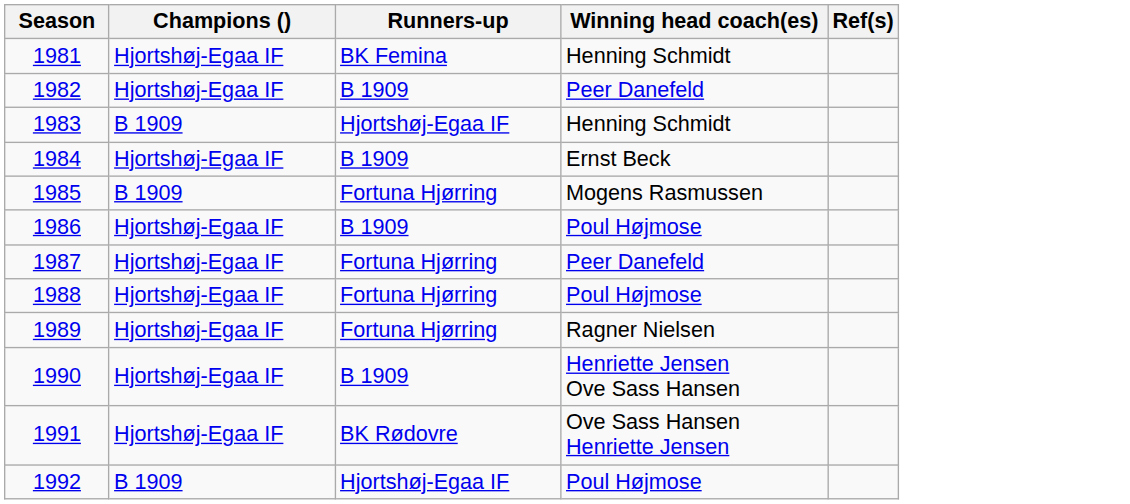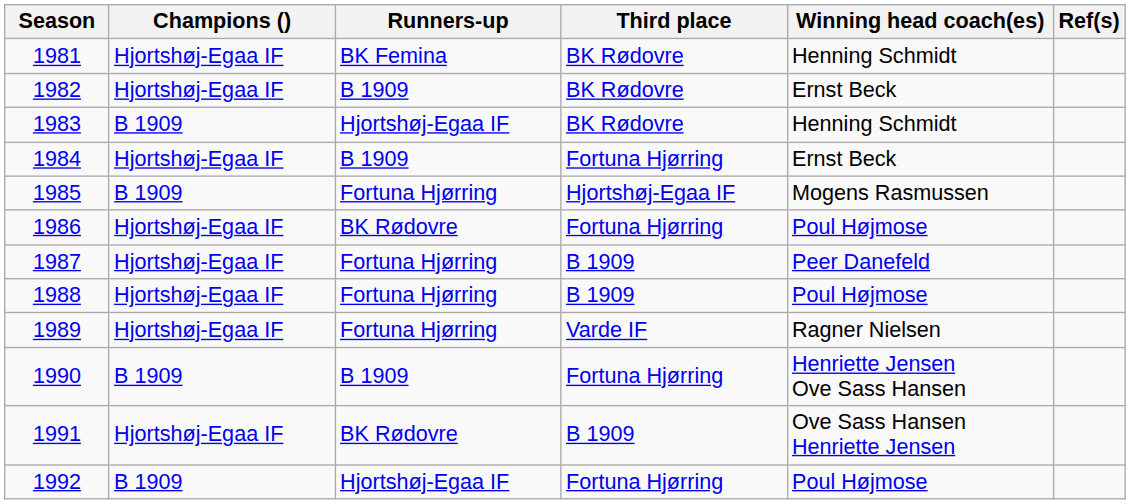 <table class="sortable wikitable plainrowheaders">
 <tr>
 <th width=70px>Season</th>
 <th width=160px>Champions ()</th>
 <th width=160px>Runners-up</th>
+<th width=160px>Third place</th>
 <th width=190px>Winning head coach(es)</th>
 <th>Ref(s)</th>
 </tr>
 <tr>
 <td style="text-align:center;"><a href='#'>1981</a></td>
 <td><a href='#'>Hjortshøj-Egaa IF</a> </td>
 <td><a href='#'>BK Femina</a></td>
+<td><a href='#'>BK Rødovre</a></td>
 <td> Henning Schmidt</td>
 <td></td>
 </tr>
 <tr>
 <td style="text-align:center;"><a href='#'>1982</a></td>
 <td><a href='#'>Hjortshøj-Egaa IF</a> </td>
 <td><a href='#'>B 1909</a></td>
-<td> <a href='#'>Peer Danefeld</a></td>
+<td><a href='#'>BK Rødovre</a></td>
+<td> Ernst Beck</td>
 <td></td>
 </tr>
 <tr>
 <td style="text-align:center;"><a href='#'>1983</a></td>
 <td><a href='#'>B 1909</a> </td>
 <td><a href='#'>Hjortshøj-Egaa IF</a></td>
+<td><a href='#'>BK Rødovre</a></td>
 <td> Henning Schmidt</td>
 <td></td>
 </tr>
 <tr>
 <td style="text-align:center;"><a href='#'>1984</a></td>
 <td><a href='#'>Hjortshøj-Egaa IF</a> </td>
 <td><a href='#'>B 1909</a></td>
+<td><a href='#'>Fortuna Hjørring</a></td>
 <td> Ernst Beck</td>
 <td></td>
 </tr>
 <tr>
 <td style="text-align:center;"><a href='#'>1985</a></td>
 <td><a href='#'>B 1909</a> </td>
 <td><a href='#'>Fortuna Hjørring</a></td>
+<td><a href='#'>Hjortshøj-Egaa IF</a></td>
 <td> Mogens Rasmussen</td>
 <td></td>
 </tr>
 <tr>
 <td style="text-align:center;"><a href='#'>1986</a></td>
 <td><a href='#'>Hjortshøj-Egaa IF</a> </td>
-<td><a href='#'>B 1909</a></td>
+<td><a href='#'>BK Rødovre</a></td>
+<td><a href='#'>Fortuna Hjørring</a></td>
 <td> <a href='#'>Poul Højmose</a></td>
 <td></td>
 </tr>
 <tr>
 <td style="text-align:center;"><a href='#'>1987</a></td>
 <td><a href='#'>Hjortshøj-Egaa IF</a> </td>
 <td><a href='#'>Fortuna Hjørring</a></td>
+<td><a href='#'>B 1909</a></td>
 <td> <a href='#'>Peer Danefeld</a></td>
 <td></td>
 </tr>
 <tr>
 <td style="text-align:center;"><a href='#'>1988</a></td>
 <td><a href='#'>Hjortshøj-Egaa IF</a> </td>
 <td><a href='#'>Fortuna Hjørring</a></td>
+<td><a href='#'>B 1909</a></td>
 <td> <a href='#'>Poul Højmose</a></td>
 <td></td>
 </tr>
 <tr>
 <td style="text-align:center;"><a href='#'>1989</a></td>
 <td><a href='#'>Hjortshøj-Egaa IF</a> </td>
 <td><a href='#'>Fortuna Hjørring</a></td>
+<td><a href='#'>Varde IF</a></td>
 <td> Ragner Nielsen</td>
 <td></td>
 </tr>
 <tr>
 <td style="text-align:center;"><a href='#'>1990</a></td>
-<td><a href='#'>Hjortshøj-Egaa IF</a> </td>
+<td><a href='#'>B 1909</a> </td>
 <td><a href='#'>B 1909</a></td>
+<td><a href='#'>Fortuna Hjørring</a></td>
 <td> <a href='#'>Henriette Jensen</a><br> Ove Sass Hansen</td>
 <td></td>
 </tr>
 <tr>
 <td style="text-align:center;"><a href='#'>1991</a></td>
 <td><a href='#'>Hjortshøj-Egaa IF</a> </td>
 <td><a href='#'>BK Rødovre</a></td>
+<td><a href='#'>B 1909</a></td>
 <td> Ove Sass Hansen<br> <a href='#'>Henriette Jensen</a></td>
 <td><br></td>
 </tr>
 <tr>
 <td style="text-align:center;"><a href='#'>1992</a></td>
 <td><a href='#'>B 1909</a> </td>
 <td><a href='#'>Hjortshøj-Egaa IF</a></td>
+<td><a href='#'>Fortuna Hjørring</a></td>
 <td> <a href='#'>Poul Højmose</a></td>
 <td></td>
 </tr>
 </table>
